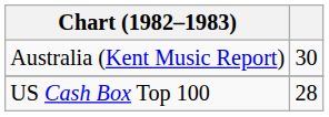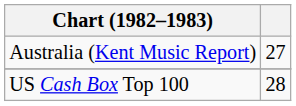 <table class="wikitable sortable plainrowheaders">
 <tr>
 <th scope="col">Chart (1982–1983)</th>
 <th scope="col"></th>
 </tr>
 <tr>
 <td>Australia (<a href='#'>Kent Music Report</a>)</td>
-<td align="center">30</td>
+<td align="center">27</td>
 </tr>
 <tr>
 </tr>
 <tr>
 </tr>
 <tr>
 </tr>
 <tr>
 </tr>
 <tr>
 <td>US <em><a href='#'>Cash Box</a></em> Top 100</td>
 <td align="center">28</td>
 </tr>
 </table>
